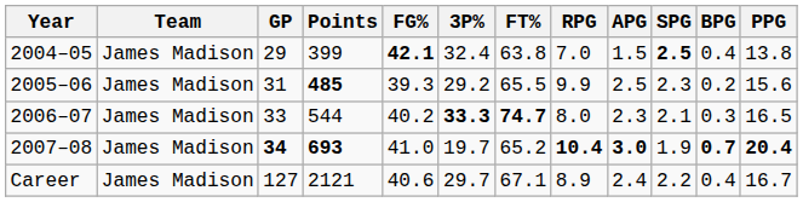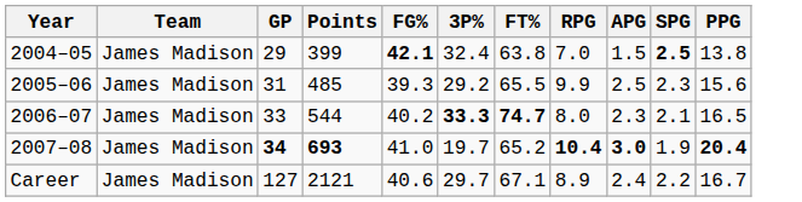 <table class="wikitable">
 <tr>
 <th><strong>Year</strong></th>
 <th><strong>Team</strong></th>
 <th><strong>GP</strong></th>
 <th><strong>Points</strong></th>
 <th><strong>FG%</strong></th>
 <th><strong>3P%</strong></th>
 <th><strong>FT%</strong></th>
 <th><strong>RPG</strong></th>
 <th><strong>APG</strong></th>
 <th><strong>SPG</strong></th>
-<th><strong>BPG</strong></th>
 <th><strong>PPG</strong></th>
 </tr>
 <tr>
 <td>2004–05</td>
 <td>James Madison</td>
 <td>29</td>
 <td>399</td>
 <td><strong>42.1</strong></td>
 <td>32.4</td>
 <td>63.8</td>
 <td>7.0</td>
 <td>1.5</td>
 <td><strong>2.5</strong></td>
-<td>0.4</td>
 <td>13.8</td>
 </tr>
 <tr>
 <td>2005–06</td>
 <td>James Madison</td>
 <td>31</td>
-<td><strong>485</strong></td>
+<td>485</td>
 <td>39.3</td>
 <td>29.2</td>
 <td>65.5</td>
 <td>9.9</td>
 <td>2.5</td>
 <td>2.3</td>
-<td>0.2</td>
 <td>15.6</td>
 </tr>
 <tr>
 <td>2006–07</td>
 <td>James Madison</td>
 <td>33</td>
 <td>544</td>
 <td>40.2</td>
 <td><strong>33.3</strong></td>
 <td><strong>74.7</strong></td>
 <td>8.0</td>
 <td>2.3</td>
 <td>2.1</td>
-<td>0.3</td>
 <td>16.5</td>
 </tr>
 <tr>
 <td>2007–08</td>
 <td>James Madison</td>
 <td><strong>34</strong></td>
 <td><strong>693</strong></td>
 <td>41.0</td>
 <td>19.7</td>
 <td>65.2</td>
 <td><strong>10.4</strong></td>
 <td><strong>3.0</strong></td>
 <td>1.9</td>
-<td><strong>0.7</strong></td>
 <td><strong>20.4</strong></td>
 </tr>
 <tr>
 <td>Career</td>
 <td>James Madison</td>
 <td>127</td>
 <td>2121</td>
 <td>40.6</td>
 <td>29.7</td>
 <td>67.1</td>
 <td>8.9</td>
 <td>2.4</td>
 <td>2.2</td>
-<td>0.4</td>
 <td>16.7</td>
 </tr>
 </table>
